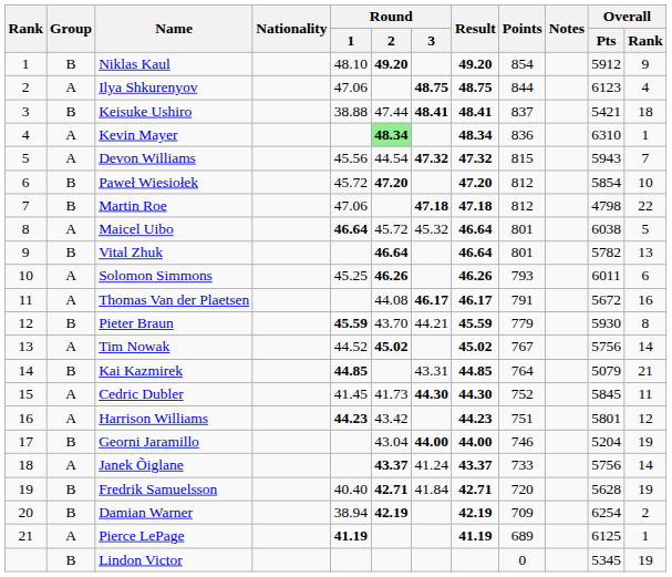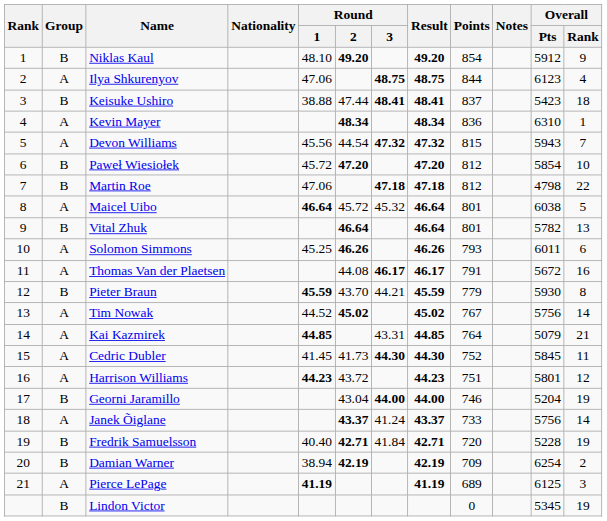 <table class="wikitable sortable" style="text-align:center">
 <tr>
 <th rowspan=2>Rank</th>
 <th rowspan=2>Group</th>
 <th rowspan=2>Name</th>
 <th rowspan=2>Nationality</th>
 <th colspan=3>Round</th>
 <th rowspan=2 data-sort-type="number">Result</th>
 <th rowspan=2>Points</th>
 <th rowspan=2>Notes</th>
 <th colspan=2>Overall</th>
 </tr>
 <tr>
 <th data-sort-type="number">1</th>
 <th data-sort-type="number">2</th>
 <th data-sort-type="number">3</th>
 <th>Pts</th>
 <th>Rank</th>
 </tr>
 <tr>
 <td>1</td>
 <td>B</td>
 <td align=left><a href='#'>Niklas Kaul</a></td>
 <td align=left></td>
 <td>48.10</td>
 <td><strong>49.20</strong></td>
 <td></td>
 <td><strong>49.20</strong></td>
 <td>854</td>
 <td></td>
 <td>5912</td>
 <td>9</td>
 </tr>
 <tr>
 <td>2</td>
 <td>A</td>
 <td align=left><a href='#'>Ilya Shkurenyov</a></td>
 <td align=left></td>
 <td>47.06</td>
 <td></td>
 <td><strong>48.75</strong></td>
 <td><strong>48.75</strong></td>
 <td>844</td>
 <td></td>
 <td>6123</td>
 <td>4</td>
 </tr>
 <tr>
 <td>3</td>
 <td>B</td>
 <td align=left><a href='#'>Keisuke Ushiro</a></td>
 <td align=left></td>
 <td>38.88</td>
 <td>47.44</td>
 <td><strong>48.41</strong></td>
 <td><strong>48.41</strong></td>
 <td>837</td>
 <td></td>
-<td>5421</td>
+<td>5423</td>
 <td>18</td>
 </tr>
 <tr>
 <td>4</td>
 <td>A</td>
 <td align=left><a href='#'>Kevin Mayer</a></td>
 <td align=left></td>
 <td></td>
-<td style="background: lightgreen;"><strong>48.34</strong></td>
+<td><strong>48.34</strong></td>
 <td></td>
 <td><strong>48.34</strong></td>
 <td>836</td>
 <td></td>
 <td>6310</td>
 <td>1</td>
 </tr>
 <tr>
 <td>5</td>
 <td>A</td>
 <td align=left><a href='#'>Devon Williams</a></td>
 <td align=left></td>
 <td>45.56</td>
 <td>44.54</td>
 <td><strong>47.32</strong></td>
 <td><strong>47.32</strong></td>
 <td>815</td>
 <td></td>
 <td>5943</td>
 <td>7</td>
 </tr>
 <tr>
 <td>6</td>
 <td>B</td>
 <td align=left><a href='#'>Paweł Wiesiołek</a></td>
 <td align=left></td>
 <td>45.72</td>
 <td><strong>47.20</strong></td>
 <td></td>
 <td><strong>47.20</strong></td>
 <td>812</td>
 <td></td>
 <td>5854</td>
 <td>10</td>
 </tr>
 <tr>
 <td>7</td>
 <td>B</td>
 <td align=left><a href='#'>Martin Roe</a></td>
 <td align=left></td>
 <td>47.06</td>
 <td></td>
 <td><strong>47.18</strong></td>
 <td><strong>47.18</strong></td>
 <td>812</td>
 <td></td>
 <td>4798</td>
 <td>22</td>
 </tr>
 <tr>
 <td>8</td>
 <td>A</td>
 <td align=left><a href='#'>Maicel Uibo</a></td>
 <td align=left></td>
 <td><strong>46.64</strong></td>
 <td>45.72</td>
 <td>45.32</td>
 <td><strong>46.64</strong></td>
 <td>801</td>
 <td></td>
 <td>6038</td>
 <td>5</td>
 </tr>
 <tr>
 <td>9</td>
 <td>B</td>
 <td align=left><a href='#'>Vital Zhuk</a></td>
 <td align=left></td>
 <td></td>
 <td><strong>46.64</strong></td>
 <td></td>
 <td><strong>46.64</strong></td>
 <td>801</td>
 <td></td>
 <td>5782</td>
 <td>13</td>
 </tr>
 <tr>
 <td>10</td>
 <td>A</td>
 <td align=left><a href='#'>Solomon Simmons</a></td>
 <td align=left></td>
 <td>45.25</td>
 <td><strong>46.26</strong></td>
 <td></td>
 <td><strong>46.26</strong></td>
 <td>793</td>
 <td></td>
 <td>6011</td>
 <td>6</td>
 </tr>
 <tr>
 <td>11</td>
 <td>A</td>
 <td align=left><a href='#'>Thomas Van der Plaetsen</a></td>
 <td align=left></td>
 <td></td>
 <td>44.08</td>
 <td><strong>46.17</strong></td>
 <td><strong>46.17</strong></td>
 <td>791</td>
 <td></td>
 <td>5672</td>
 <td>16</td>
 </tr>
 <tr>
 <td>12</td>
 <td>B</td>
 <td align=left><a href='#'>Pieter Braun</a></td>
 <td align=left></td>
 <td><strong>45.59</strong></td>
 <td>43.70</td>
 <td>44.21</td>
 <td><strong>45.59</strong></td>
 <td>779</td>
 <td></td>
 <td>5930</td>
 <td>8</td>
 </tr>
 <tr>
 <td>13</td>
 <td>A</td>
 <td align=left><a href='#'>Tim Nowak</a></td>
 <td align=left></td>
 <td>44.52</td>
 <td><strong>45.02</strong></td>
 <td></td>
 <td><strong>45.02</strong></td>
 <td>767</td>
 <td></td>
 <td>5756</td>
 <td>14</td>
 </tr>
 <tr>
 <td>14</td>
-<td>B</td>
+<td>A</td>
 <td align=left><a href='#'>Kai Kazmirek</a></td>
 <td align=left></td>
 <td><strong>44.85</strong></td>
 <td></td>
 <td>43.31</td>
 <td><strong>44.85</strong></td>
 <td>764</td>
 <td></td>
 <td>5079</td>
 <td>21</td>
 </tr>
 <tr>
 <td>15</td>
 <td>A</td>
 <td align=left><a href='#'>Cedric Dubler</a></td>
 <td align=left></td>
 <td>41.45</td>
 <td>41.73</td>
 <td><strong>44.30</strong></td>
 <td><strong>44.30</strong></td>
 <td>752</td>
 <td></td>
 <td>5845</td>
 <td>11</td>
 </tr>
 <tr>
 <td>16</td>
 <td>A</td>
 <td align=left><a href='#'>Harrison Williams</a></td>
 <td align=left></td>
 <td><strong>44.23</strong></td>
-<td>43.42</td>
+<td>43.72</td>
 <td></td>
 <td><strong>44.23</strong></td>
 <td>751</td>
 <td></td>
 <td>5801</td>
 <td>12</td>
 </tr>
 <tr>
 <td>17</td>
 <td>B</td>
 <td align=left><a href='#'>Georni Jaramillo</a></td>
 <td align=left></td>
 <td></td>
 <td>43.04</td>
 <td><strong>44.00</strong></td>
 <td><strong>44.00</strong></td>
 <td>746</td>
 <td></td>
 <td>5204</td>
 <td>19</td>
 </tr>
 <tr>
 <td>18</td>
 <td>A</td>
 <td align=left><a href='#'>Janek Õiglane</a></td>
 <td align=left></td>
 <td></td>
 <td><strong>43.37</strong></td>
 <td>41.24</td>
 <td><strong>43.37</strong></td>
 <td>733</td>
 <td></td>
 <td>5756</td>
 <td>14</td>
 </tr>
 <tr>
 <td>19</td>
 <td>B</td>
 <td align=left><a href='#'>Fredrik Samuelsson</a></td>
 <td align=left></td>
 <td>40.40</td>
 <td><strong>42.71</strong></td>
 <td>41.84</td>
 <td><strong>42.71</strong></td>
 <td>720</td>
 <td></td>
-<td>5628</td>
+<td>5228</td>
 <td>19</td>
 </tr>
 <tr>
 <td>20</td>
 <td>B</td>
 <td align=left><a href='#'>Damian Warner</a></td>
 <td align=left></td>
 <td>38.94</td>
 <td><strong>42.19</strong></td>
 <td></td>
 <td><strong>42.19</strong></td>
 <td>709</td>
 <td></td>
 <td>6254</td>
 <td>2</td>
 </tr>
 <tr>
 <td>21</td>
 <td>A</td>
 <td align=left><a href='#'>Pierce LePage</a></td>
 <td align=left></td>
 <td><strong>41.19</strong></td>
 <td></td>
 <td></td>
 <td><strong>41.19</strong></td>
 <td>689</td>
 <td></td>
 <td>6125</td>
-<td>1</td>
+<td>3</td>
 </tr>
 <tr>
 <td></td>
 <td>B</td>
 <td align=left><a href='#'>Lindon Victor</a></td>
 <td align=left></td>
 <td></td>
 <td></td>
 <td></td>
 <td></td>
 <td>0</td>
 <td></td>
 <td>5345</td>
 <td>19</td>
 </tr>
 </table>
